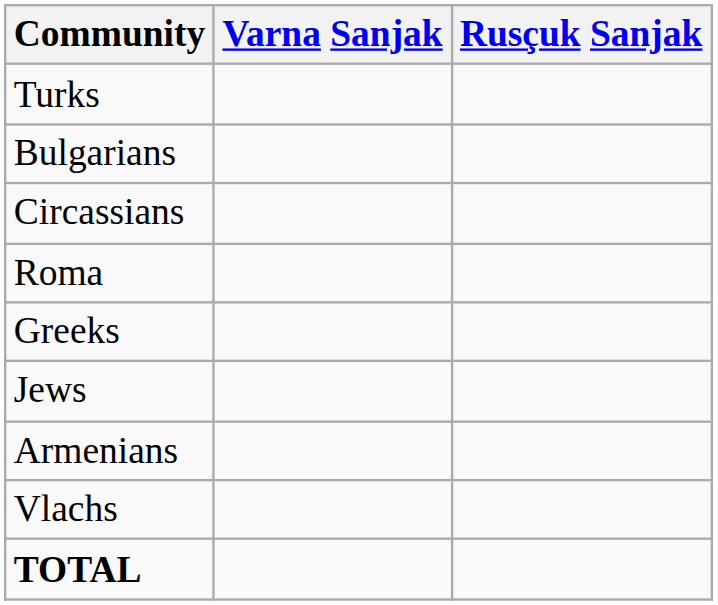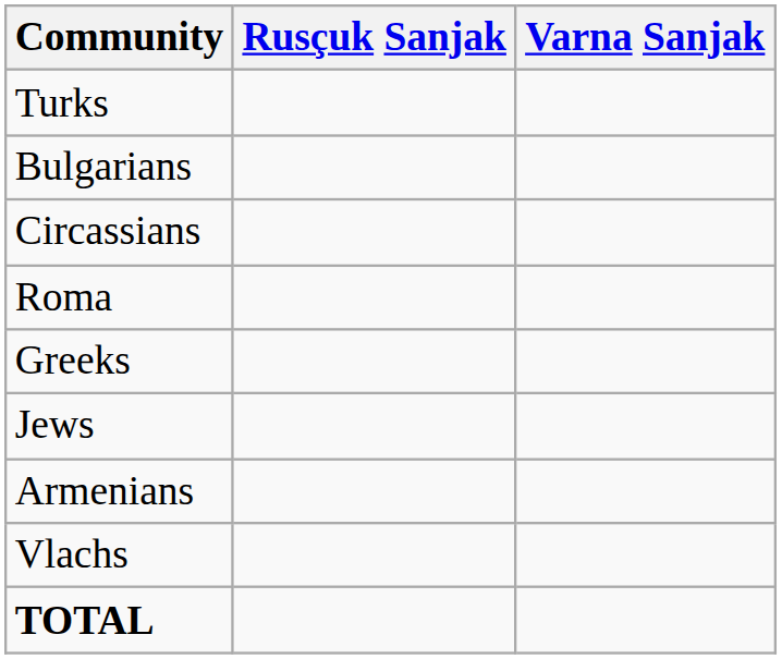 <table class="wikitable sortable">
 <tr>
 <th>Community</th>
+<th><a href='#'>Rusçuk</a> <a href='#'>Sanjak</a></th>
 <th><a href='#'>Varna</a> <a href='#'>Sanjak</a></th>
-<th><a href='#'>Rusçuk</a> <a href='#'>Sanjak</a></th>
 </tr>
 <tr>
 <td>Turks</td>
 <td></td>
 <td></td>
 </tr>
 <tr>
 <td>Bulgarians</td>
 <td></td>
 <td></td>
 </tr>
 <tr>
 <td>Circassians</td>
 <td></td>
 <td></td>
 </tr>
 <tr>
 <td>Roma</td>
 <td></td>
 <td></td>
 </tr>
 <tr>
 <td>Greeks</td>
 <td></td>
 <td></td>
 </tr>
 <tr>
 <td>Jews</td>
 <td></td>
 <td></td>
 </tr>
 <tr>
 <td>Armenians</td>
 <td></td>
 <td></td>
 </tr>
 <tr>
 <td>Vlachs</td>
 <td></td>
 <td></td>
 </tr>
 <tr>
 <td><strong>TOTAL</strong></td>
 <td></td>
 <td></td>
 </tr>
 </table>
